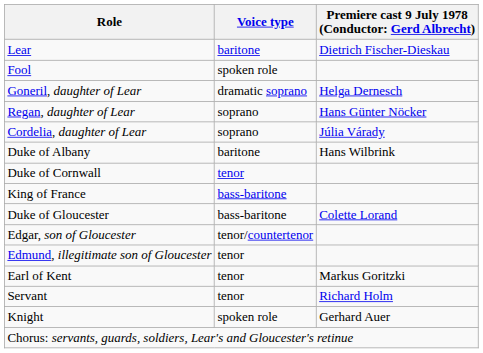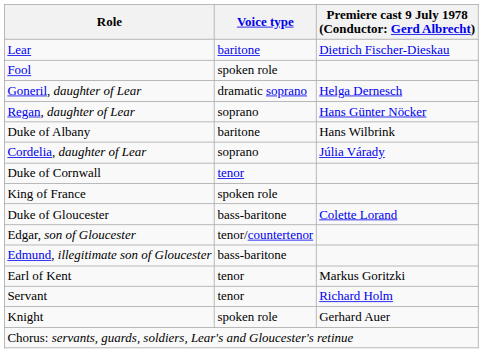 <table class="wikitable">
 <tr>
 <th>Role</th>
 <th><a href='#'>Voice type</a></th>
 <th>Premiere cast 9 July 1978<br>(Conductor: <a href='#'>Gerd Albrecht</a>)</th>
 </tr>
 <tr>
 <td><a href='#'>Lear</a></td>
 <td><a href='#'>baritone</a></td>
 <td><a href='#'>Dietrich Fischer-Dieskau</a></td>
 </tr>
 <tr>
 <td><a href='#'>Fool</a></td>
 <td>spoken role</td>
 <td></td>
 </tr>
 <tr>
 <td><a href='#'>Goneril</a>, <em>daughter of Lear</em></td>
 <td>dramatic <a href='#'>soprano</a></td>
 <td><a href='#'>Helga Dernesch</a></td>
 </tr>
 <tr>
 <td><a href='#'>Regan</a>, <em>daughter of Lear</em></td>
 <td>soprano</td>
 <td><a href='#'>Hans Günter Nöcker</a></td>
 </tr>
 <tr>
+<td>Duke of Albany</td>
+<td>baritone</td>
+<td>Hans Wilbrink</td>
+</tr>
+<tr>
 <td><a href='#'>Cordelia</a>, <em>daughter of Lear</em></td>
 <td>soprano</td>
 <td><a href='#'>Júlia Várady</a></td>
-</tr>
-<tr>
-<td>Duke of Albany</td>
-<td>baritone</td>
-<td>Hans Wilbrink</td>
 </tr>
 <tr>
 <td>Duke of Cornwall</td>
 <td><a href='#'>tenor</a></td>
 <td></td>
 </tr>
 <tr>
 <td>King of France</td>
-<td><a href='#'>bass-baritone</a></td>
+<td>spoken role</td>
 <td></td>
 </tr>
 <tr>
 <td>Duke of Gloucester</td>
 <td>bass-baritone</td>
 <td><a href='#'>Colette Lorand</a></td>
 </tr>
 <tr>
 <td>Edgar, <em>son of Gloucester</em></td>
 <td>tenor/<a href='#'>countertenor</a></td>
 <td></td>
 </tr>
 <tr>
 <td><a href='#'>Edmund</a>, <em>illegitimate son of Gloucester</em></td>
-<td>tenor</td>
+<td>bass-baritone</td>
 <td></td>
 </tr>
 <tr>
 <td>Earl of Kent</td>
 <td>tenor</td>
 <td>Markus Goritzki</td>
 </tr>
 <tr>
 <td>Servant</td>
 <td>tenor</td>
 <td><a href='#'>Richard Holm</a></td>
 </tr>
 <tr>
 <td>Knight</td>
 <td>spoken role</td>
 <td>Gerhard Auer</td>
 </tr>
 <tr>
 <td colspan="3">Chorus: <em>servants, guards, soldiers, Lear's and Gloucester's retinue</em></td>
 </tr>
 </table>
